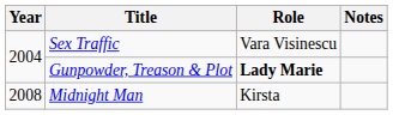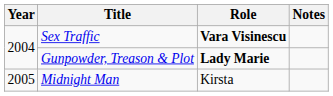 <table class="wikitable sortable">
 <tr>
 <th>Year</th>
 <th>Title</th>
 <th>Role</th>
 <th class="unsortable">Notes</th>
 </tr>
 <tr>
 <td rowspan="2">2004</td>
 <td><em><a href='#'>Sex Traffic</a></em></td>
-<td>Vara Visinescu</td>
+<td><strong>Vara Visinescu</strong></td>
 <td></td>
 </tr>
 <tr>
 <td><em><a href='#'>Gunpowder, Treason & Plot</a></em></td>
 <td><strong>Lady Marie</strong></td>
 <td></td>
 </tr>
 <tr>
-<td>2008</td>
+<td>2005</td>
 <td><em><a href='#'>Midnight Man</a></em></td>
 <td>Kirsta</td>
 <td></td>
 </tr>
 </table>
